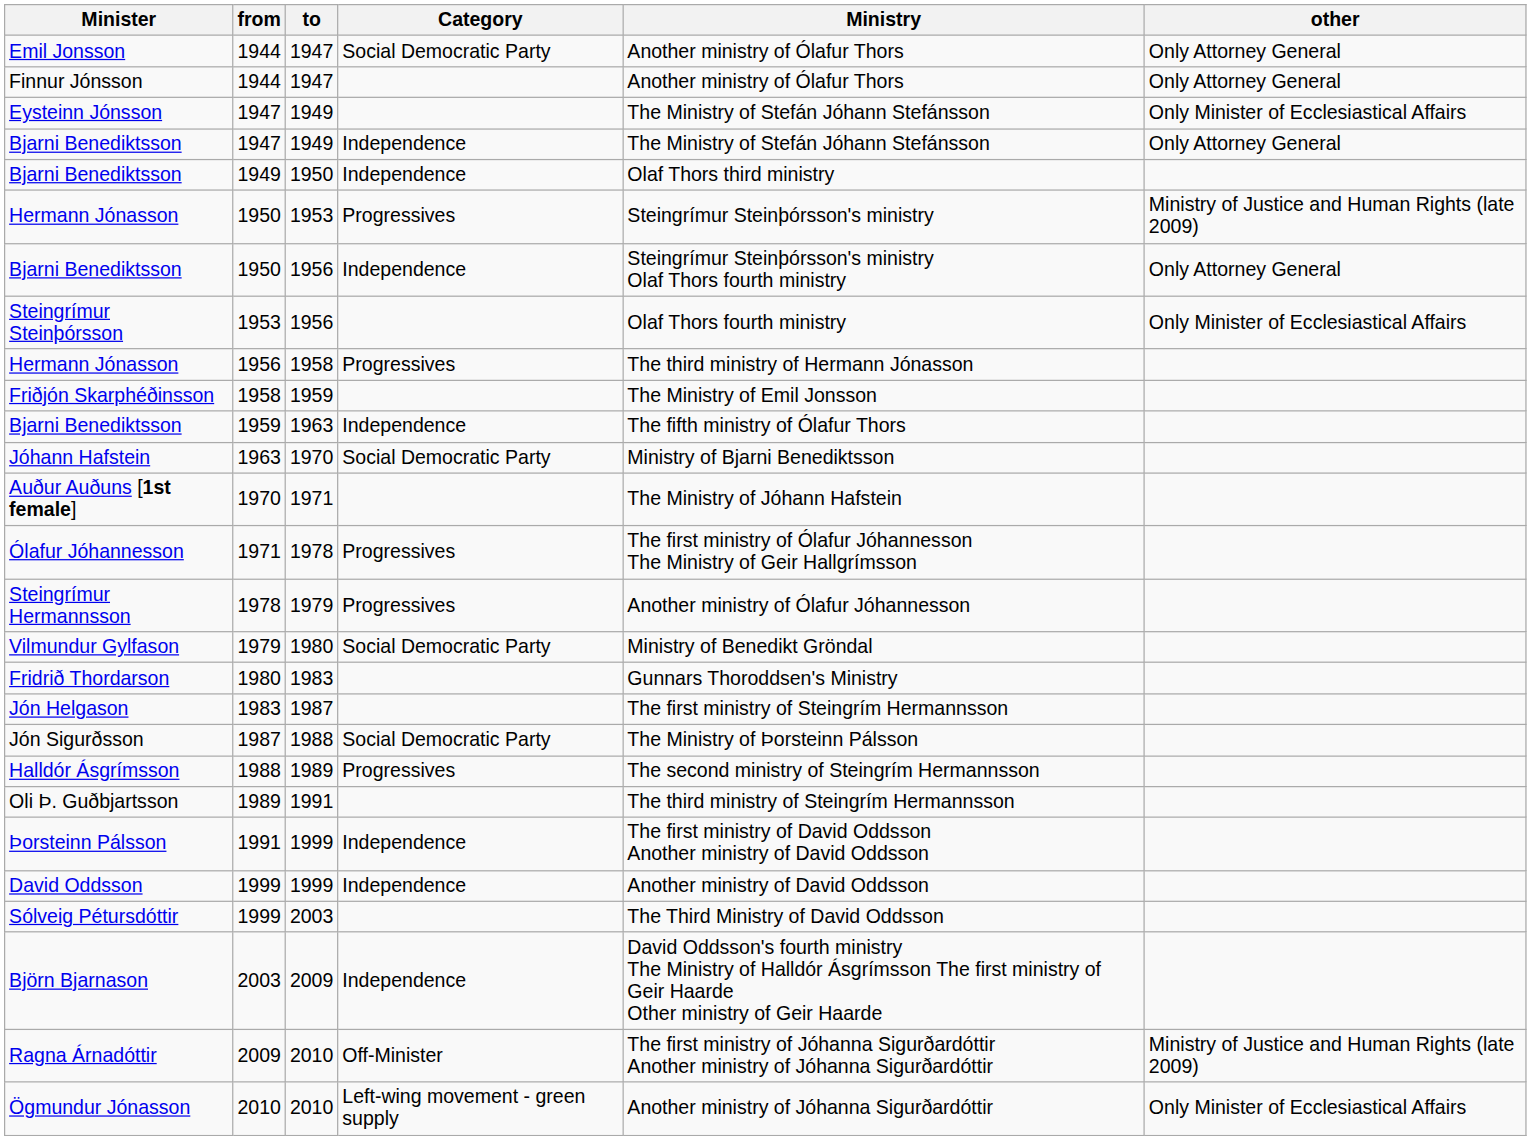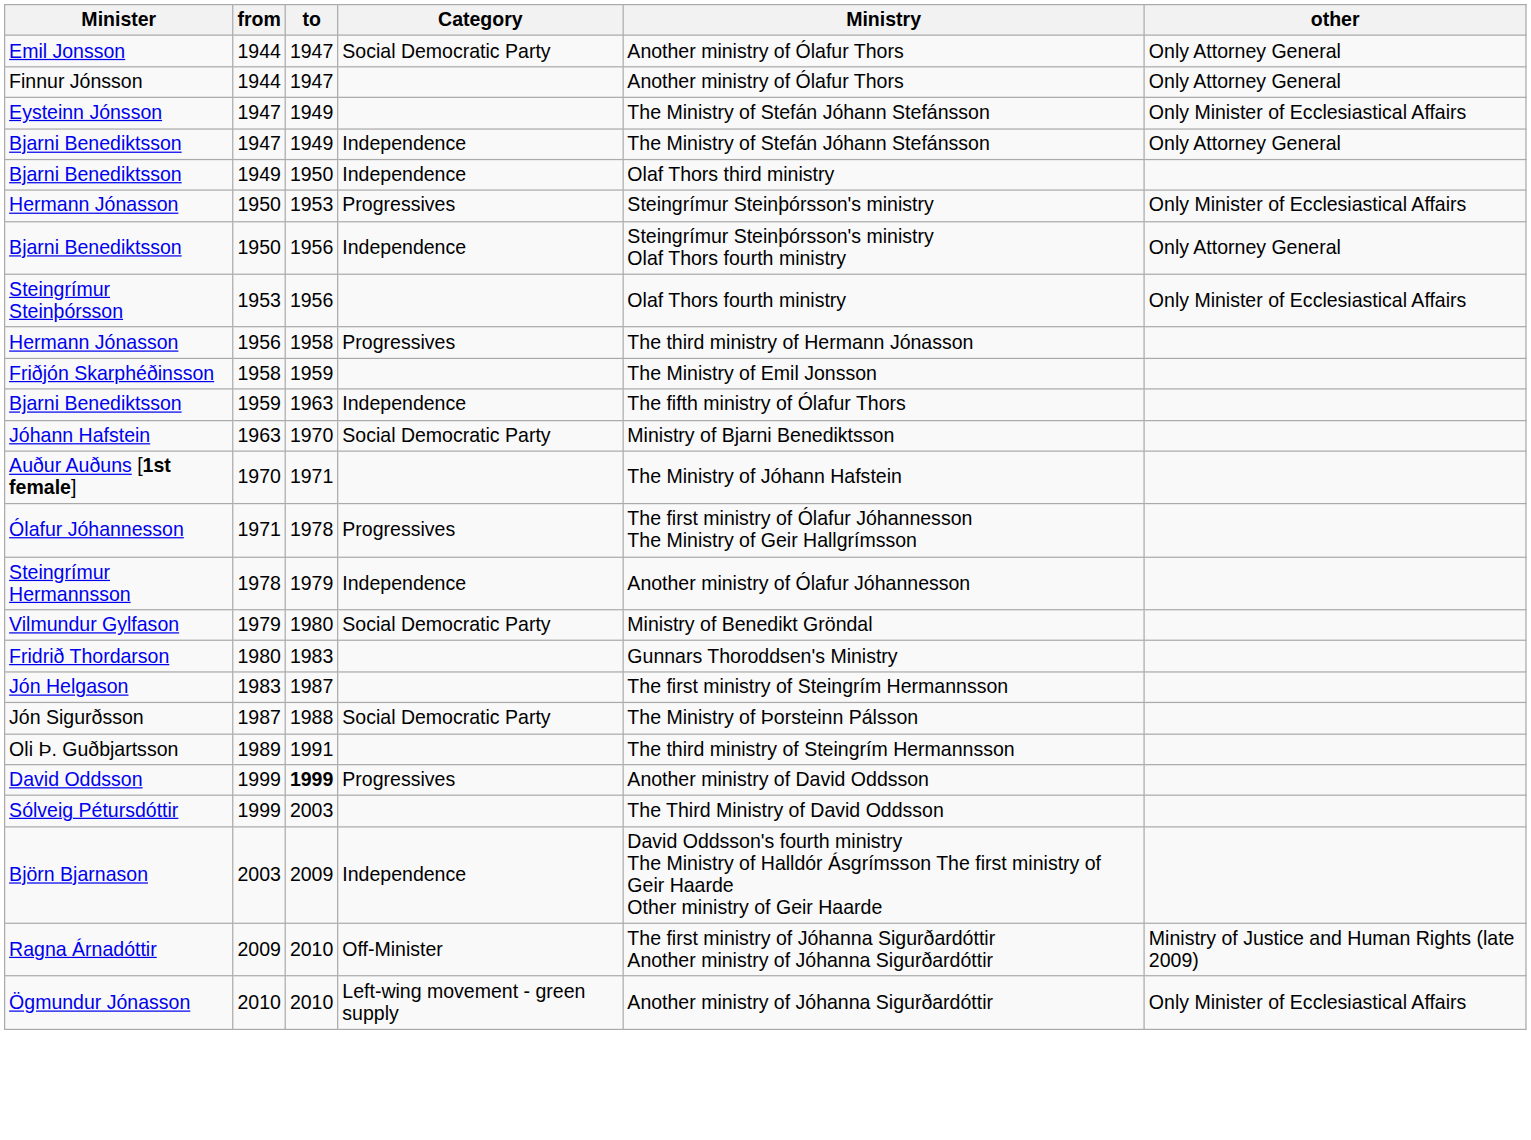 <table class="wikitable">
 <tr>
 <th>Minister</th>
 <th>from</th>
 <th>to</th>
 <th>Category</th>
 <th>Ministry</th>
 <th>other</th>
 </tr>
 <tr>
 <td><a href='#'>Emil Jonsson</a></td>
 <td>1944</td>
 <td>1947</td>
 <td>Social Democratic  Party</td>
 <td>Another  ministry of Ólafur Thors</td>
 <td>Only Attorney General</td>
 </tr>
 <tr>
 <td>Finnur Jónsson</td>
 <td>1944</td>
 <td>1947</td>
 <td></td>
 <td>Another  ministry of Ólafur Thors</td>
 <td>Only Attorney General</td>
 </tr>
 <tr>
 <td><a href='#'>Eysteinn Jónsson</a></td>
 <td>1947</td>
 <td>1949</td>
 <td></td>
 <td>The  Ministry of Stefán Jóhann Stefánsson</td>
 <td>Only Minister of Ecclesiastical Affairs</td>
 </tr>
 <tr>
 <td><a href='#'>Bjarni Benediktsson</a></td>
 <td>1947</td>
 <td>1949</td>
 <td>Independence</td>
 <td>The  Ministry of Stefán Jóhann Stefánsson</td>
 <td>Only Attorney General</td>
 </tr>
 <tr>
 <td><a href='#'>Bjarni Benediktsson</a></td>
 <td>1949</td>
 <td>1950</td>
 <td>Independence</td>
 <td>Olaf Thors third ministry</td>
 <td></td>
 </tr>
 <tr>
 <td><a href='#'>Hermann Jónasson</a></td>
 <td>1950</td>
 <td>1953</td>
 <td>Progressives</td>
 <td>Steingrímur Steinþórsson's ministry</td>
-<td>Ministry of Justice and Human Rights (late 2009)</td>
+<td>Only Minister of Ecclesiastical Affairs</td>
 </tr>
 <tr>
 <td><a href='#'>Bjarni Benediktsson</a></td>
 <td>1950</td>
 <td>1956</td>
 <td>Independence</td>
 <td>Steingrímur Steinþórsson's ministry<br>Olaf Thors fourth ministry</td>
 <td>Only Attorney General</td>
 </tr>
 <tr>
 <td><a href='#'>Steingrímur Steinþórsson</a></td>
 <td>1953</td>
 <td>1956</td>
 <td></td>
 <td>Olaf Thors fourth ministry</td>
 <td>Only Minister of Ecclesiastical Affairs</td>
 </tr>
 <tr>
 <td><a href='#'>Hermann Jónasson</a></td>
 <td>1956</td>
 <td>1958</td>
 <td>Progressives</td>
 <td>The  third ministry of Hermann Jónasson</td>
 <td></td>
 </tr>
 <tr>
 <td><a href='#'>Friðjón Skarphéðinsson</a></td>
 <td>1958</td>
 <td>1959</td>
 <td></td>
 <td>The Ministry  of Emil Jonsson</td>
 <td></td>
 </tr>
 <tr>
 <td><a href='#'>Bjarni Benediktsson</a></td>
 <td>1959</td>
 <td>1963</td>
 <td>Independence</td>
 <td>The  fifth ministry of Ólafur Thors</td>
 <td></td>
 </tr>
 <tr>
 <td><a href='#'>Jóhann Hafstein</a></td>
 <td>1963</td>
 <td>1970</td>
 <td>Social Democratic  Party</td>
 <td>Ministry  of Bjarni Benediktsson</td>
 <td></td>
 </tr>
 <tr>
 <td><a href='#'>Auður Auðuns</a> [<strong>1st female</strong>]</td>
 <td>1970</td>
 <td>1971</td>
 <td></td>
 <td>The Ministry of Jóhann Hafstein</td>
 <td></td>
 </tr>
 <tr>
 <td><a href='#'>Ólafur Jóhannesson</a></td>
 <td>1971</td>
 <td>1978</td>
 <td>Progressives</td>
 <td>The first ministry of Ólafur Jóhannesson<br>The Ministry of Geir Hallgrímsson</td>
 <td></td>
 </tr>
 <tr>
 <td><a href='#'>Steingrímur Hermannsson</a></td>
 <td>1978</td>
 <td>1979</td>
-<td>Progressives</td>
+<td>Independence</td>
 <td>Another ministry of Ólafur Jóhannesson</td>
 <td></td>
 </tr>
 <tr>
 <td><a href='#'>Vilmundur Gylfason</a></td>
 <td>1979</td>
 <td>1980</td>
 <td>Social Democratic  Party</td>
 <td>Ministry of Benedikt Gröndal</td>
 <td></td>
 </tr>
 <tr>
 <td><a href='#'>Fridrið Thordarson</a></td>
 <td>1980</td>
 <td>1983</td>
 <td></td>
 <td>Gunnars Thoroddsen's Ministry</td>
 <td></td>
 </tr>
 <tr>
 <td><a href='#'>Jón Helgason</a></td>
 <td>1983</td>
 <td>1987</td>
 <td></td>
 <td>The  first ministry of Steingrím Hermannsson</td>
 <td></td>
 </tr>
 <tr>
 <td>Jón Sigurðsson</td>
 <td>1987</td>
 <td>1988</td>
 <td>Social Democratic  Party</td>
 <td>The  Ministry of Þorsteinn Pálsson</td>
 <td></td>
 </tr>
 <tr>
-<td><a href='#'>Halldór Ásgrímsson</a></td>
-<td>1988</td>
-<td>1989</td>
-<td>Progressives</td>
-<td>The  second ministry of Steingrím Hermannsson</td>
-<td></td>
-</tr>
-<tr>
 <td>Oli Þ. Guðbjartsson</td>
 <td>1989</td>
 <td>1991</td>
 <td></td>
 <td>The  third ministry of Steingrím Hermannsson</td>
 <td></td>
 </tr>
 <tr>
-<td><a href='#'>Þorsteinn Pálsson</a></td>
-<td>1991</td>
-<td>1999</td>
-<td>Independence</td>
-<td>The  first ministry of David Oddsson<br>Another ministry of David Oddsson</td>
-<td></td>
-</tr>
-<tr>
 <td><a href='#'>David Oddsson</a></td>
 <td>1999</td>
-<td>1999</td>
-<td>Independence</td>
+<td><strong>1999</strong></td>
+<td>Progressives</td>
 <td>Another ministry of David Oddsson</td>
 <td></td>
 </tr>
 <tr>
 <td><a href='#'>Sólveig Pétursdóttir</a></td>
 <td>1999</td>
 <td>2003</td>
 <td></td>
 <td>The Third Ministry of David Oddsson</td>
 <td></td>
 </tr>
 <tr>
 <td><a href='#'>Björn Bjarnason</a></td>
 <td>2003</td>
 <td>2009</td>
 <td>Independence</td>
 <td>David Oddsson's fourth ministry<br>The  Ministry of Halldór Ásgrímsson The first ministry of Geir Haarde<br>Other ministry of Geir Haarde</td>
 <td></td>
 </tr>
 <tr>
 <td><a href='#'>Ragna Árnadóttir</a></td>
 <td>2009</td>
 <td>2010</td>
 <td>Off-Minister</td>
 <td>The  first ministry of Jóhanna Sigurðardóttir<br>Another  ministry of Jóhanna Sigurðardóttir</td>
 <td>Ministry of Justice and Human Rights (late 2009)</td>
 </tr>
 <tr>
 <td><a href='#'>Ögmundur Jónasson</a></td>
 <td>2010</td>
 <td>2010</td>
 <td>Left-wing movement - green supply</td>
 <td>Another  ministry of Jóhanna Sigurðardóttir</td>
 <td>Only Minister of Ecclesiastical Affairs</td>
 </tr>
 </table>
